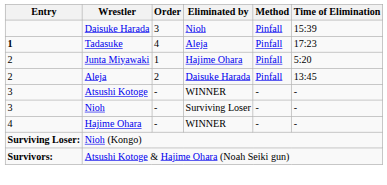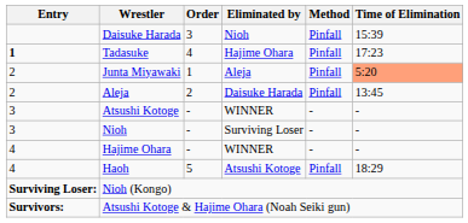 <table class="wikitable sortable" style="margin:1em auto;">
 <tr>
 <th>Entry</th>
 <th>Wrestler</th>
 <th>Order</th>
 <th>Eliminated by</th>
 <th>Method</th>
 <th>Time of Elimination</th>
 </tr>
 <tr>
 <td></td>
 <td><a href='#'>Daisuke Harada</a></td>
 <td>3</td>
 <td><a href='#'>Nioh</a></td>
 <td><a href='#'>Pinfall</a></td>
 <td>15:39</td>
 </tr>
 <tr>
 <td><strong>1</strong></td>
 <td><a href='#'>Tadasuke</a></td>
 <td>4</td>
-<td><a href='#'>Aleja</a></td>
+<td><a href='#'>Hajime Ohara</a></td>
 <td><a href='#'>Pinfall</a></td>
 <td>17:23</td>
 </tr>
 <tr>
 <td>2</td>
 <td><a href='#'>Junta Miyawaki</a></td>
 <td>1</td>
-<td><a href='#'>Hajime Ohara</a></td>
+<td><a href='#'>Aleja</a></td>
 <td><a href='#'>Pinfall</a></td>
-<td>5:20</td>
+<td style="background: lightsalmon;">5:20</td>
 </tr>
 <tr>
 <td>2</td>
 <td><a href='#'>Aleja</a></td>
 <td>2</td>
 <td><a href='#'>Daisuke Harada</a></td>
 <td><a href='#'>Pinfall</a></td>
 <td>13:45</td>
 </tr>
 <tr>
 <td>3</td>
 <td><a href='#'>Atsushi Kotoge</a></td>
 <td>-</td>
 <td>WINNER</td>
 <td>-</td>
 <td>-</td>
 </tr>
 <tr>
 <td>3</td>
 <td><a href='#'>Nioh</a></td>
 <td>-</td>
 <td>Surviving Loser</td>
 <td>-</td>
 <td>-</td>
 </tr>
 <tr>
 <td>4</td>
 <td><a href='#'>Hajime Ohara</a></td>
 <td>-</td>
 <td>WINNER</td>
 <td>-</td>
 <td>-</td>
 </tr>
 <tr>
+<td>4</td>
+<td><a href='#'>Haoh</a></td>
+<td>5</td>
+<td><a href='#'>Atsushi Kotoge</a></td>
+<td><a href='#'>Pinfall</a></td>
+<td>18:29</td>
+</tr>
+<tr>
 <td><strong>Surviving Loser:</strong></td>
 <td colspan="5"><a href='#'>Nioh</a> (Kongo)</td>
 </tr>
 <tr>
 <td><strong>Survivors:</strong></td>
 <td colspan="5"><a href='#'>Atsushi Kotoge</a> & <a href='#'>Hajime Ohara</a> (Noah Seiki gun)</td>
 </tr>
 </table>
